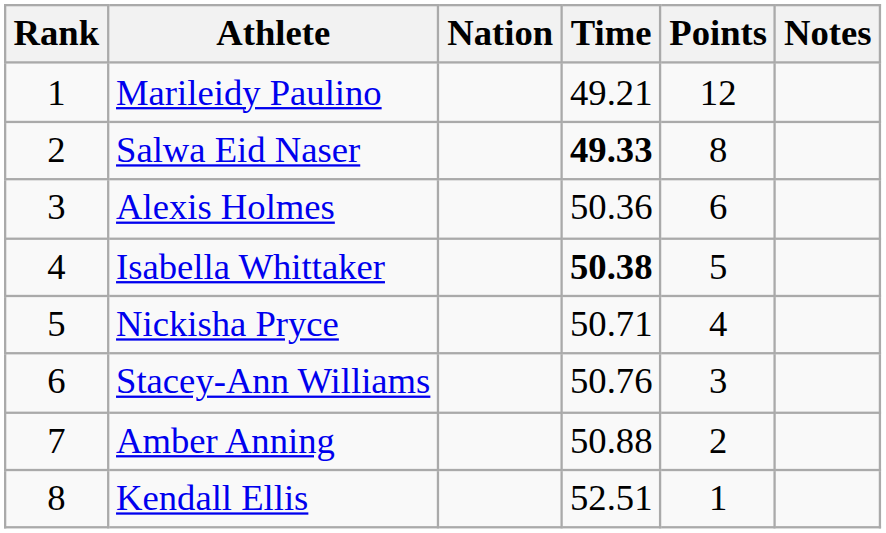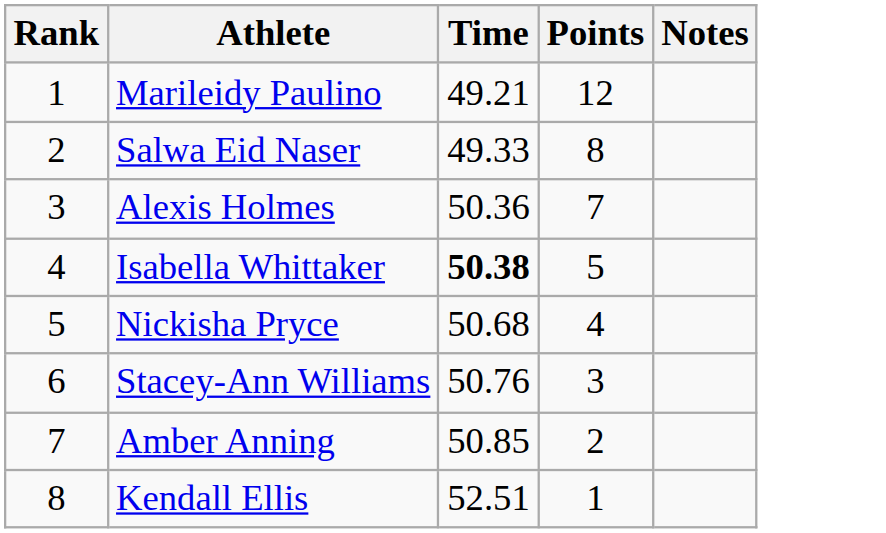 <table class="wikitable mw-datatable sortable" style="text-align:center;">
 <tr>
 <th scope="col" style="width: 10px;">Rank</th>
 <th scope="col">Athlete</th>
-<th scope="col">Nation</th>
 <th scope="col">Time</th>
 <th scope="col">Points</th>
 <th scope="col">Notes</th>
 </tr>
 <tr>
 <td>1</td>
 <td align="left"><a href='#'>Marileidy Paulino</a> </td>
-<td align="left"></td>
 <td>49.21</td>
 <td>12</td>
 <td></td>
 </tr>
 <tr>
 <td>2</td>
 <td align="left"><a href='#'>Salwa Eid Naser</a> </td>
-<td align="left"></td>
-<td><strong>49.33</strong></td>
+<td>49.33</td>
 <td>8</td>
 <td></td>
 </tr>
 <tr>
 <td>3</td>
 <td align="left"><a href='#'>Alexis Holmes</a> </td>
-<td align="left"></td>
 <td>50.36</td>
-<td>6</td>
+<td>7</td>
 <td></td>
 </tr>
 <tr>
 <td>4</td>
 <td align="left"><a href='#'>Isabella Whittaker</a> </td>
-<td align="left"></td>
 <td><strong>50.38</strong></td>
 <td>5</td>
 <td></td>
 </tr>
 <tr>
 <td>5</td>
 <td align="left"><a href='#'>Nickisha Pryce</a> </td>
-<td align="left"></td>
-<td>50.71</td>
+<td>50.68</td>
 <td>4</td>
 <td></td>
 </tr>
 <tr>
 <td>6</td>
 <td align="left"><a href='#'>Stacey-Ann Williams</a> </td>
-<td align="left"></td>
 <td>50.76</td>
 <td>3</td>
 <td></td>
 </tr>
 <tr>
 <td>7</td>
 <td align="left"><a href='#'>Amber Anning</a> </td>
-<td align="left"></td>
-<td>50.88</td>
+<td>50.85</td>
 <td>2</td>
 <td></td>
 </tr>
 <tr>
 <td>8</td>
 <td align="left"><a href='#'>Kendall Ellis</a> </td>
-<td align="left"></td>
 <td>52.51</td>
 <td>1</td>
 <td></td>
 </tr>
 </table>
